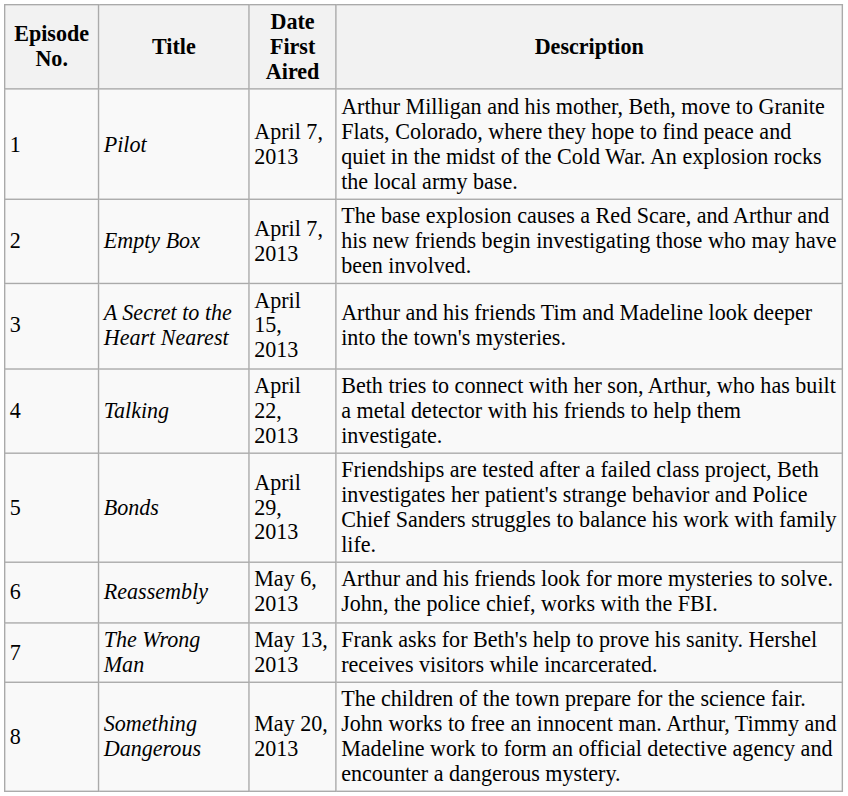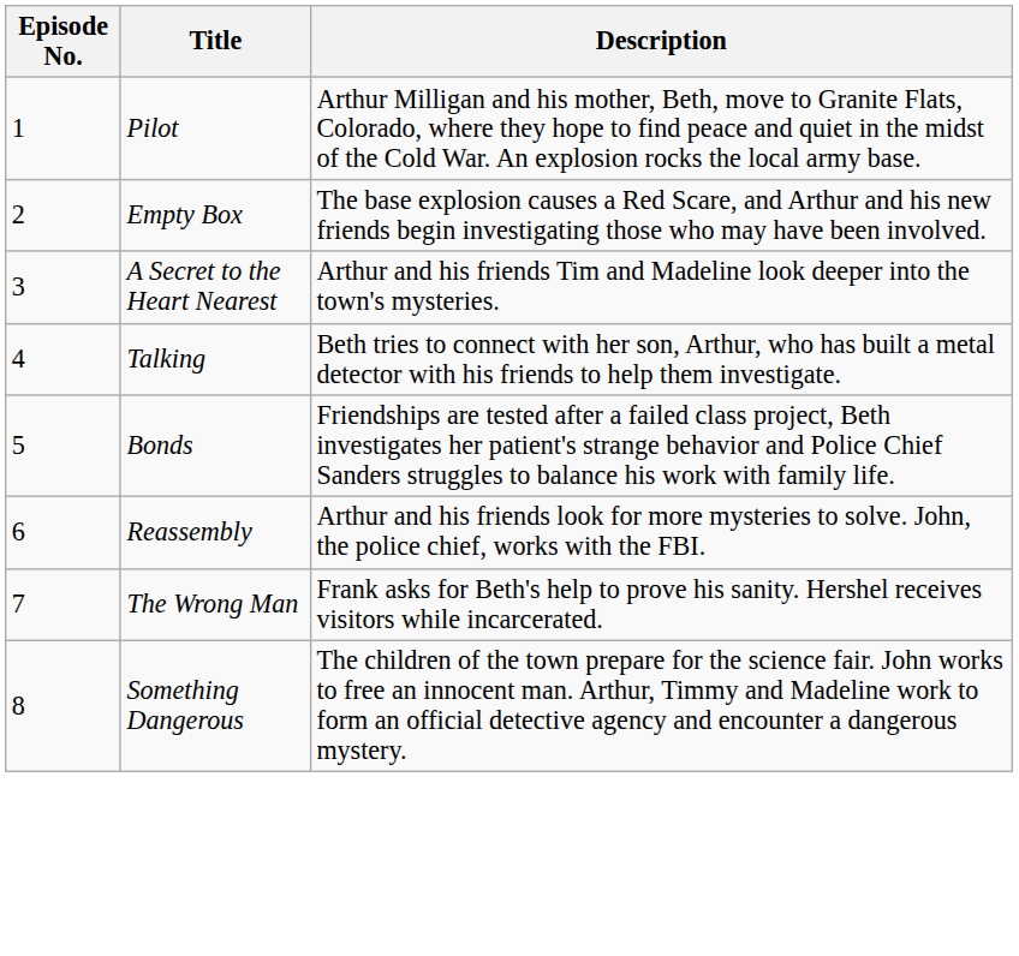 <table class=wikitable>
 <tr>
 <th>Episode No.</th>
 <th>Title</th>
-<th>Date First Aired</th>
 <th>Description</th>
 </tr>
 <tr>
 <td>1</td>
 <td><em>Pilot</em></td>
-<td>April 7, 2013</td>
 <td>Arthur Milligan and his mother, Beth, move to Granite Flats, Colorado, where they hope to find peace and quiet in the midst of the Cold War. An explosion rocks the local army base.</td>
 </tr>
 <tr>
 <td>2</td>
 <td><em>Empty Box</em></td>
-<td>April 7, 2013</td>
 <td>The base explosion causes a Red Scare, and Arthur and his new friends begin investigating those who may have been involved.</td>
 </tr>
 <tr>
 <td>3</td>
 <td><em>A Secret to the Heart Nearest</em></td>
-<td>April 15, 2013</td>
 <td>Arthur and his friends Tim and Madeline look deeper into the town's mysteries.</td>
 </tr>
 <tr>
 <td>4</td>
 <td><em>Talking</em></td>
-<td>April 22, 2013</td>
 <td>Beth tries to connect with her son, Arthur, who has built a metal detector with his friends to help them investigate.</td>
 </tr>
 <tr>
 <td>5</td>
 <td><em>Bonds</em></td>
-<td>April 29, 2013</td>
 <td>Friendships are tested after a failed class project, Beth investigates her patient's strange behavior and Police Chief Sanders struggles to balance his work with family life.</td>
 </tr>
 <tr>
 <td>6</td>
 <td><em>Reassembly</em></td>
-<td>May 6, 2013</td>
 <td>Arthur and his friends look for more mysteries to solve. John, the police chief, works with the FBI.</td>
 </tr>
 <tr>
 <td>7</td>
 <td><em>The Wrong Man</em></td>
-<td>May 13, 2013</td>
 <td>Frank asks for Beth's help to prove his sanity. Hershel receives visitors while incarcerated.</td>
 </tr>
 <tr>
 <td>8</td>
 <td><em>Something Dangerous</em></td>
-<td>May 20, 2013</td>
 <td>The children of the town prepare for the science fair. John works to free an innocent man. Arthur, Timmy and Madeline work to form an official detective agency and encounter a dangerous mystery.</td>
 </tr>
 </table>
